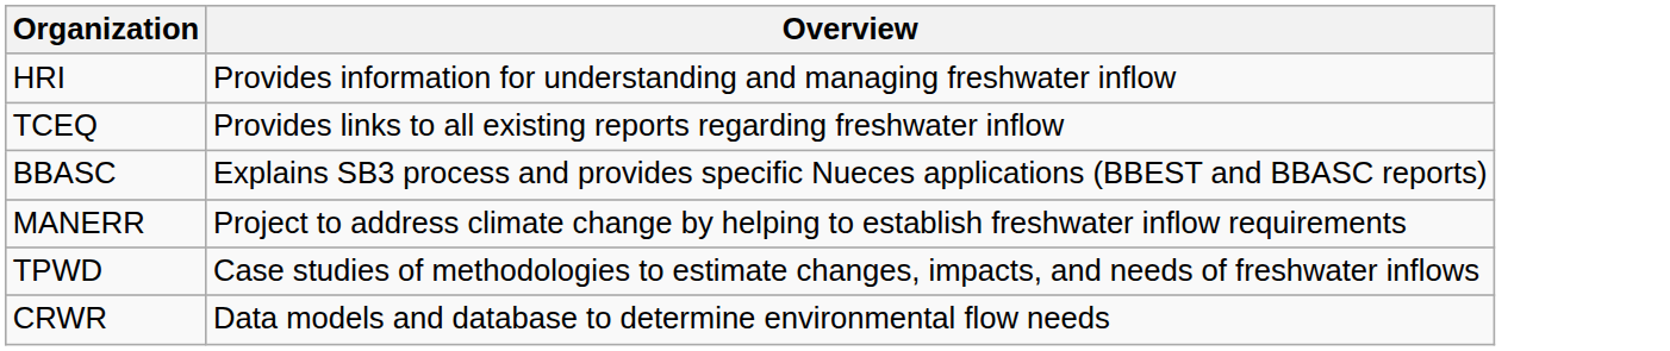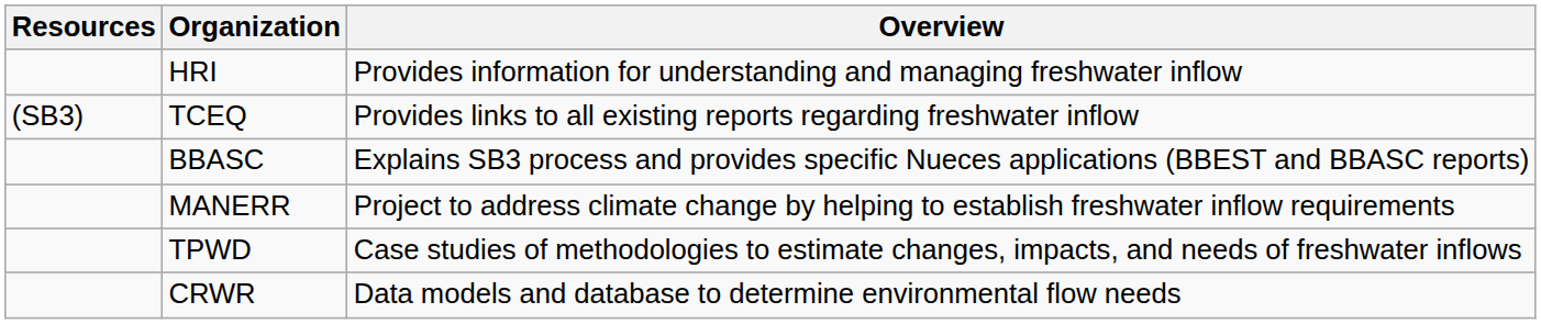 <table class="wikitable">
 <tr>
+<th>Resources</th>
 <th>Organization</th>
 <th>Overview</th>
 </tr>
 <tr>
+<td></td>
 <td>HRI</td>
 <td>Provides information for understanding and managing freshwater inflow</td>
 </tr>
 <tr>
+<td> (SB3)</td>
 <td>TCEQ</td>
 <td>Provides links to all existing reports regarding freshwater inflow</td>
 </tr>
 <tr>
+<td></td>
 <td>BBASC</td>
 <td>Explains SB3 process and provides specific Nueces applications (BBEST and BBASC reports)</td>
 </tr>
 <tr>
+<td></td>
 <td>MANERR</td>
 <td>Project to address climate change by helping to establish freshwater inflow requirements</td>
 </tr>
 <tr>
+<td></td>
 <td>TPWD</td>
 <td>Case studies of methodologies to estimate changes, impacts, and needs of freshwater inflows</td>
 </tr>
 <tr>
+<td></td>
 <td>CRWR</td>
 <td>Data models and database to determine environmental flow needs</td>
 </tr>
 </table>
